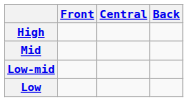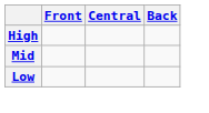 <table class="wikitable" style="text-align:center">
 <tr>
 <th></th>
 <th><a href='#'>Front</a></th>
 <th><a href='#'>Central</a></th>
 <th><a href='#'>Back</a></th>
 </tr>
 <tr>
 <th><a href='#'>High</a></th>
 <td></td>
 <td></td>
 <td></td>
 </tr>
 <tr>
 <th><a href='#'>Mid</a></th>
 <td></td>
 <td></td>
 <td></td>
 </tr>
 <tr>
-<th><a href='#'>Low-mid</a></th>
-<td></td>
-<td></td>
-<td></td>
-</tr>
-<tr>
 <th><a href='#'>Low</a></th>
 <td></td>
 <td></td>
 <td></td>
 </tr>
 </table>
